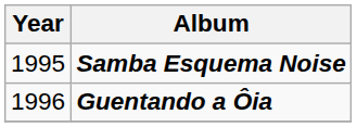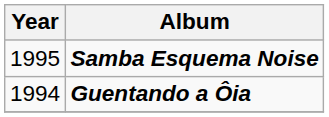 <table class="wikitable">
 <tr>
 <th>Year</th>
 <th>Album</th>
 </tr>
 <tr>
 <td>1995</td>
 <td><strong><em>Samba Esquema Noise</em></strong> </td>
 </tr>
 <tr>
-<td>1996</td>
+<td>1994</td>
 <td><strong><em>Guentando a Ôia</em></strong> </td>
 </tr>
 <tr>
 </tr>
 </table>
